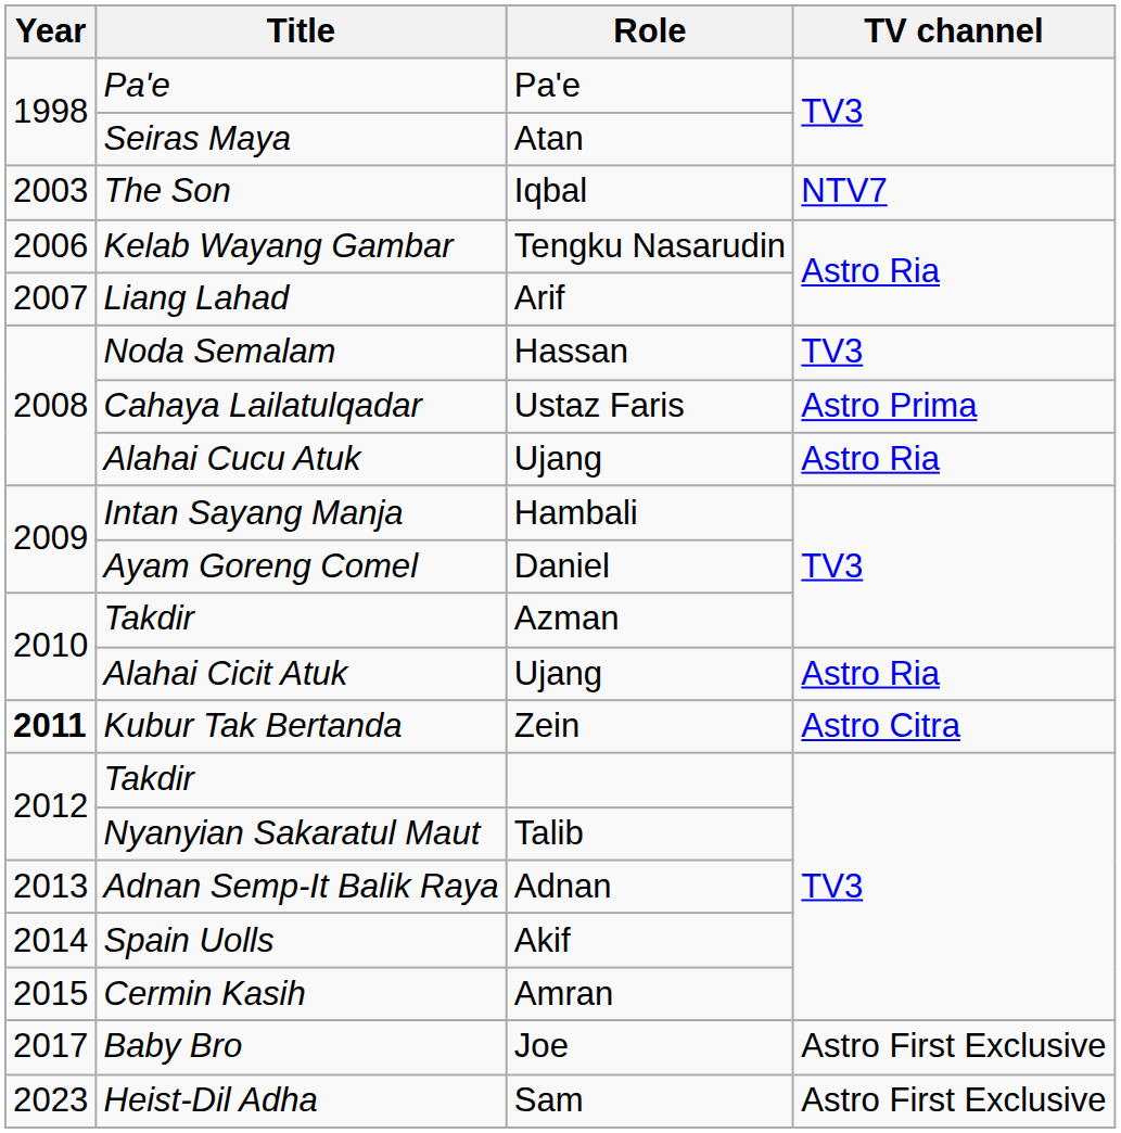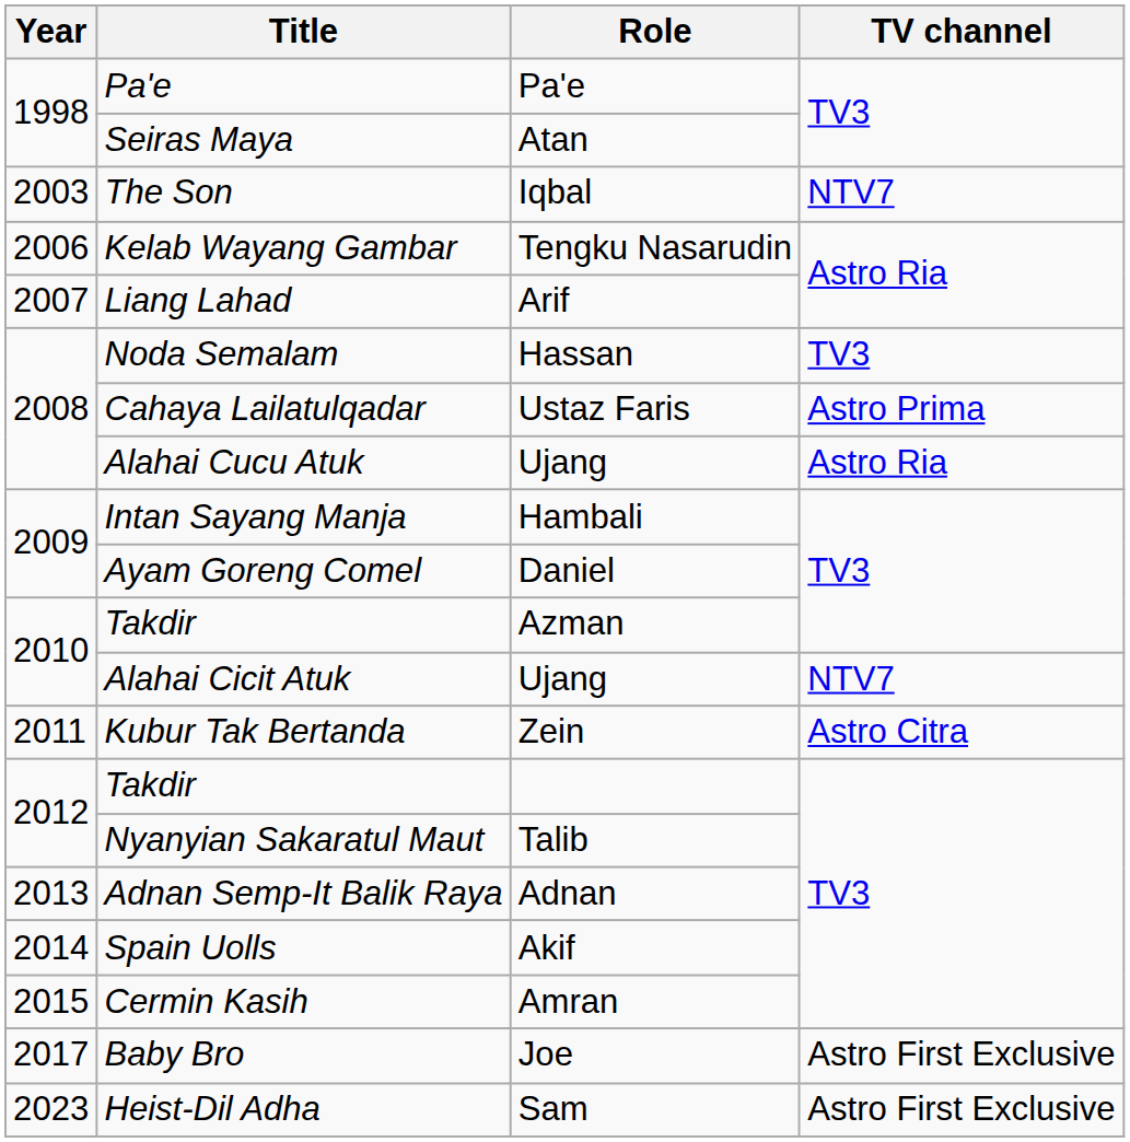 <table class="wikitable">
 <tr>
 <th>Year</th>
 <th>Title</th>
 <th>Role</th>
 <th>TV channel</th>
 </tr>
 <tr>
 <td rowspan="2">1998</td>
 <td><em>Pa'e</em></td>
 <td>Pa'e</td>
 <td rowspan="2"><a href='#'>TV3</a></td>
 </tr>
 <tr>
 <td><em>Seiras Maya</em></td>
 <td>Atan</td>
 </tr>
 <tr>
 <td>2003</td>
 <td><em>The Son</em></td>
 <td>Iqbal</td>
 <td><a href='#'>NTV7</a></td>
 </tr>
 <tr>
 <td>2006</td>
 <td><em>Kelab Wayang Gambar</em></td>
 <td>Tengku Nasarudin</td>
 <td rowspan="2"><a href='#'>Astro Ria</a></td>
 </tr>
 <tr>
 <td>2007</td>
 <td><em>Liang Lahad</em></td>
 <td>Arif</td>
 </tr>
 <tr>
 <td rowspan="3">2008</td>
 <td><em>Noda Semalam</em></td>
 <td>Hassan</td>
 <td><a href='#'>TV3</a></td>
 </tr>
 <tr>
 <td><em>Cahaya Lailatulqadar</em></td>
 <td>Ustaz Faris</td>
 <td><a href='#'>Astro Prima</a></td>
 </tr>
 <tr>
 <td><em>Alahai Cucu Atuk</em></td>
 <td>Ujang</td>
 <td><a href='#'>Astro Ria</a></td>
 </tr>
 <tr>
 <td rowspan="2">2009</td>
 <td><em>Intan Sayang Manja</em></td>
 <td>Hambali</td>
 <td rowspan="3"><a href='#'>TV3</a></td>
 </tr>
 <tr>
 <td><em>Ayam Goreng Comel</em></td>
 <td>Daniel</td>
 </tr>
 <tr>
 <td rowspan="2">2010</td>
 <td><em>Takdir</em></td>
 <td>Azman</td>
 </tr>
 <tr>
 <td><em>Alahai Cicit Atuk</em></td>
 <td>Ujang</td>
-<td><a href='#'>Astro Ria</a></td>
+<td><a href='#'>NTV7</a></td>
 </tr>
 <tr>
-<td><strong>2011</strong></td>
+<td>2011</td>
 <td><em>Kubur Tak Bertanda</em></td>
 <td>Zein</td>
 <td><a href='#'>Astro Citra</a></td>
 </tr>
 <tr>
 <td rowspan="2">2012</td>
 <td><em>Takdir</em></td>
 <td></td>
 <td rowspan="5"><a href='#'>TV3</a></td>
 </tr>
 <tr>
 <td><em>Nyanyian Sakaratul Maut</em></td>
 <td>Talib</td>
 </tr>
 <tr>
 <td>2013</td>
 <td><em>Adnan Semp-It Balik Raya</em></td>
 <td>Adnan</td>
 </tr>
 <tr>
 <td>2014</td>
 <td><em>Spain Uolls</em></td>
 <td>Akif</td>
 </tr>
 <tr>
 <td>2015</td>
 <td><em>Cermin Kasih</em></td>
 <td>Amran</td>
 </tr>
 <tr>
 <td>2017</td>
 <td><em>Baby Bro</em></td>
 <td>Joe</td>
 <td>Astro First Exclusive</td>
 </tr>
 <tr>
 <td>2023</td>
 <td><em>Heist-Dil Adha</em></td>
 <td>Sam</td>
 <td>Astro First Exclusive</td>
 </tr>
 </table>
